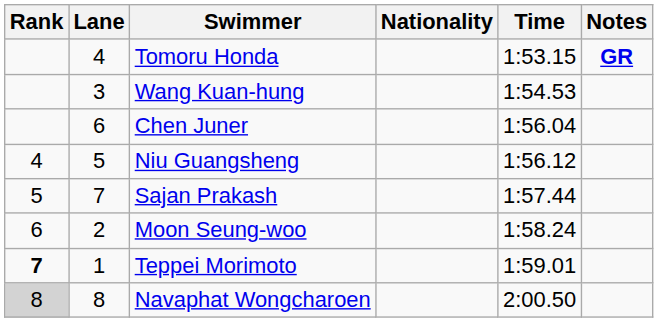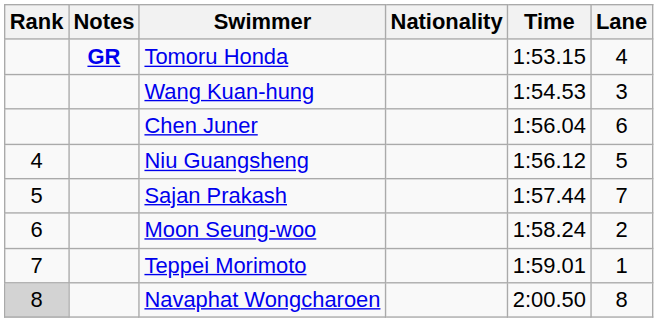 <table class="wikitable sortable" style="text-align:center">
 <tr>
 <th>Rank</th>
-<th>Lane</th>
+<th>Notes</th>
 <th>Swimmer</th>
 <th>Nationality</th>
 <th>Time</th>
-<th>Notes</th>
+<th>Lane</th>
 </tr>
 <tr>
 <td></td>
-<td>4</td>
+<td><strong><a href='#'>GR</a></strong></td>
 <td align=left><a href='#'>Tomoru Honda</a></td>
 <td align=left></td>
 <td>1:53.15</td>
-<td><strong><a href='#'>GR</a></strong></td>
+<td>4</td>
 </tr>
 <tr>
 <td></td>
-<td>3</td>
+<td></td>
 <td align=left><a href='#'>Wang Kuan-hung</a></td>
 <td align=left></td>
 <td>1:54.53</td>
-<td></td>
+<td>3</td>
 </tr>
 <tr>
 <td></td>
-<td>6</td>
+<td></td>
 <td align=left><a href='#'>Chen Juner</a></td>
 <td align=left></td>
 <td>1:56.04</td>
-<td></td>
+<td>6</td>
 </tr>
 <tr>
 <td>4</td>
-<td>5</td>
+<td></td>
 <td align=left><a href='#'>Niu Guangsheng</a></td>
 <td align=left></td>
 <td>1:56.12</td>
-<td></td>
+<td>5</td>
 </tr>
 <tr>
 <td>5</td>
-<td>7</td>
+<td></td>
 <td align=left><a href='#'>Sajan Prakash</a></td>
 <td align=left></td>
 <td>1:57.44</td>
-<td></td>
+<td>7</td>
 </tr>
 <tr>
 <td>6</td>
-<td>2</td>
+<td></td>
 <td align=left><a href='#'>Moon Seung-woo</a></td>
 <td align=left></td>
 <td>1:58.24</td>
-<td></td>
+<td>2</td>
 </tr>
 <tr>
-<td><strong>7</strong></td>
-<td>1</td>
+<td>7</td>
+<td></td>
 <td align=left><a href='#'>Teppei Morimoto</a></td>
 <td align=left></td>
 <td>1:59.01</td>
-<td></td>
+<td>1</td>
 </tr>
 <tr>
 <td style="background: lightgrey;">8</td>
-<td>8</td>
+<td></td>
 <td align=left><a href='#'>Navaphat Wongcharoen</a></td>
 <td align=left></td>
 <td>2:00.50</td>
-<td></td>
+<td>8</td>
 </tr>
 </table>
